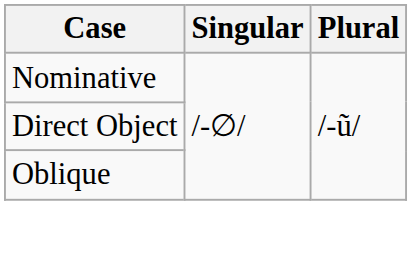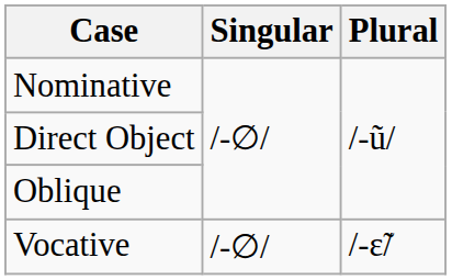 <table class="wikitable">
 <tr>
 <th>Case</th>
 <th>Singular</th>
 <th>Plural</th>
 </tr>
 <tr>
 <td>Nominative</td>
 <td rowspan="3">/-∅/</td>
 <td rowspan="3">/-ũ/</td>
 </tr>
 <tr>
 <td>Direct Object</td>
 </tr>
 <tr>
 <td>Oblique</td>
 </tr>
+<tr>
+<td>Vocative</td>
+<td>/-∅/</td>
+<td>/-ɛ̃/</td>
+</tr>
 </table>
